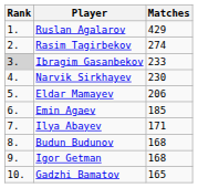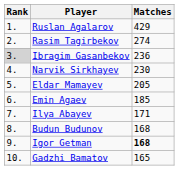 <table class="wikitable">
 <tr>
 <th>Rank</th>
 <th>Player</th>
 <th>Matches</th>
 </tr>
 <tr>
 <td>1.</td>
 <td> <a href='#'>Ruslan Agalarov</a></td>
 <td>429</td>
 </tr>
 <tr>
 <td>2.</td>
 <td> <a href='#'>Rasim Tagirbekov</a></td>
 <td>274</td>
 </tr>
 <tr>
 <td style="background: lightgrey;">3.</td>
 <td> <a href='#'>Ibragim Gasanbekov</a></td>
-<td>233</td>
+<td>236</td>
 </tr>
 <tr>
 <td>4.</td>
 <td> <a href='#'>Narvik Sirkhayev</a></td>
 <td>230</td>
 </tr>
 <tr>
 <td>5.</td>
 <td> <a href='#'>Eldar Mamayev</a></td>
-<td>206</td>
+<td>205</td>
 </tr>
 <tr>
 <td>6.</td>
 <td> <a href='#'>Emin Agaev</a></td>
 <td>185</td>
 </tr>
 <tr>
 <td>7.</td>
 <td> <a href='#'>Ilya Abayev</a></td>
 <td>171</td>
 </tr>
 <tr>
 <td>8.</td>
 <td> <a href='#'>Budun Budunov</a></td>
 <td>168</td>
 </tr>
 <tr>
 <td>9.</td>
 <td> <a href='#'>Igor Getman</a></td>
-<td>168</td>
+<td><strong>168</strong></td>
 </tr>
 <tr>
 <td>10.</td>
 <td> <a href='#'>Gadzhi Bamatov</a></td>
 <td>165</td>
 </tr>
 </table>
